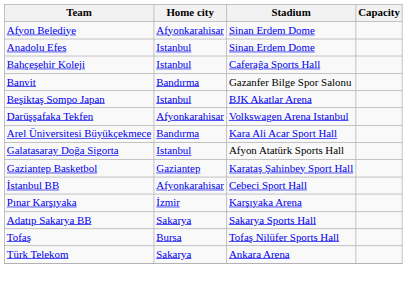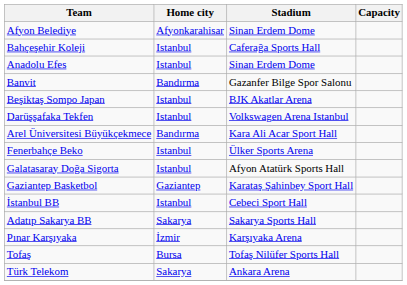 <table class="wikitable sortable" style="text-align: left;">
 <tr>
 <th>Team</th>
 <th>Home city</th>
 <th>Stadium</th>
 <th>Capacity</th>
 </tr>
 <tr>
 <td><a href='#'>Afyon Belediye</a></td>
 <td><a href='#'>Afyonkarahisar</a></td>
 <td><a href='#'>Sinan Erdem Dome</a></td>
 <td></td>
 </tr>
 <tr>
+<td><a href='#'>Bahçeşehir Koleji</a></td>
+<td><a href='#'>Istanbul</a></td>
+<td><a href='#'>Caferağa Sports Hall</a></td>
+<td></td>
+</tr>
+<tr>
 <td><a href='#'>Anadolu Efes</a></td>
 <td><a href='#'>Istanbul</a></td>
 <td><a href='#'>Sinan Erdem Dome</a></td>
-<td></td>
-</tr>
-<tr>
-<td><a href='#'>Bahçeşehir Koleji</a></td>
-<td><a href='#'>Istanbul</a></td>
-<td><a href='#'>Caferağa Sports Hall</a></td>
 <td></td>
 </tr>
 <tr>
 <td><a href='#'>Banvit</a></td>
 <td><a href='#'>Bandırma</a></td>
 <td>Gazanfer Bilge Spor Salonu</td>
 <td></td>
 </tr>
 <tr bgcolor=>
 <td><a href='#'>Beşiktaş Sompo Japan</a></td>
 <td><a href='#'>Istanbul</a></td>
 <td><a href='#'>BJK Akatlar Arena</a></td>
 <td></td>
 </tr>
 <tr>
 <td><a href='#'>Darüşşafaka Tekfen</a></td>
-<td><a href='#'>Afyonkarahisar</a></td>
+<td><a href='#'>Istanbul</a></td>
 <td><a href='#'>Volkswagen Arena Istanbul</a></td>
 <td></td>
 </tr>
 <tr>
 <td><a href='#'>Arel Üniversitesi Büyükçekmece</a></td>
 <td><a href='#'>Bandırma</a></td>
 <td><a href='#'>Kara Ali Acar Sport Hall</a></td>
+<td></td>
+</tr>
+<tr>
+<td><a href='#'>Fenerbahçe Beko</a></td>
+<td><a href='#'>Istanbul</a></td>
+<td><a href='#'>Ülker Sports Arena</a></td>
 <td></td>
 </tr>
 <tr>
 <td><a href='#'>Galatasaray Doğa Sigorta</a></td>
 <td><a href='#'>Istanbul</a></td>
 <td>Afyon Atatürk Sports Hall</td>
 <td></td>
 </tr>
 <tr>
 <td><a href='#'>Gaziantep Basketbol</a></td>
 <td><a href='#'>Gaziantep</a></td>
 <td><a href='#'>Karataş Şahinbey Sport Hall</a></td>
 <td></td>
 </tr>
 <tr>
 <td><a href='#'>İstanbul BB</a></td>
-<td><a href='#'>Afyonkarahisar</a></td>
+<td><a href='#'>Istanbul</a></td>
 <td><a href='#'>Cebeci Sport Hall</a></td>
+<td></td>
+</tr>
+<tr>
+<td><a href='#'>Adatıp Sakarya BB</a></td>
+<td><a href='#'>Sakarya</a></td>
+<td><a href='#'>Sakarya Sports Hall</a></td>
 <td></td>
 </tr>
 <tr>
 <td><a href='#'>Pınar Karşıyaka</a></td>
 <td><a href='#'>İzmir</a></td>
 <td><a href='#'>Karşıyaka Arena</a></td>
-<td></td>
-</tr>
-<tr>
-<td><a href='#'>Adatıp Sakarya BB</a></td>
-<td><a href='#'>Sakarya</a></td>
-<td><a href='#'>Sakarya Sports Hall</a></td>
 <td></td>
 </tr>
 <tr>
 <td><a href='#'>Tofaş</a></td>
 <td><a href='#'>Bursa</a></td>
 <td><a href='#'>Tofaş Nilüfer Sports Hall</a></td>
 <td></td>
 </tr>
 <tr>
 <td><a href='#'>Türk Telekom</a></td>
 <td><a href='#'>Sakarya</a></td>
 <td><a href='#'>Ankara Arena</a></td>
 <td></td>
 </tr>
 <tr>
 </tr>
 </table>
